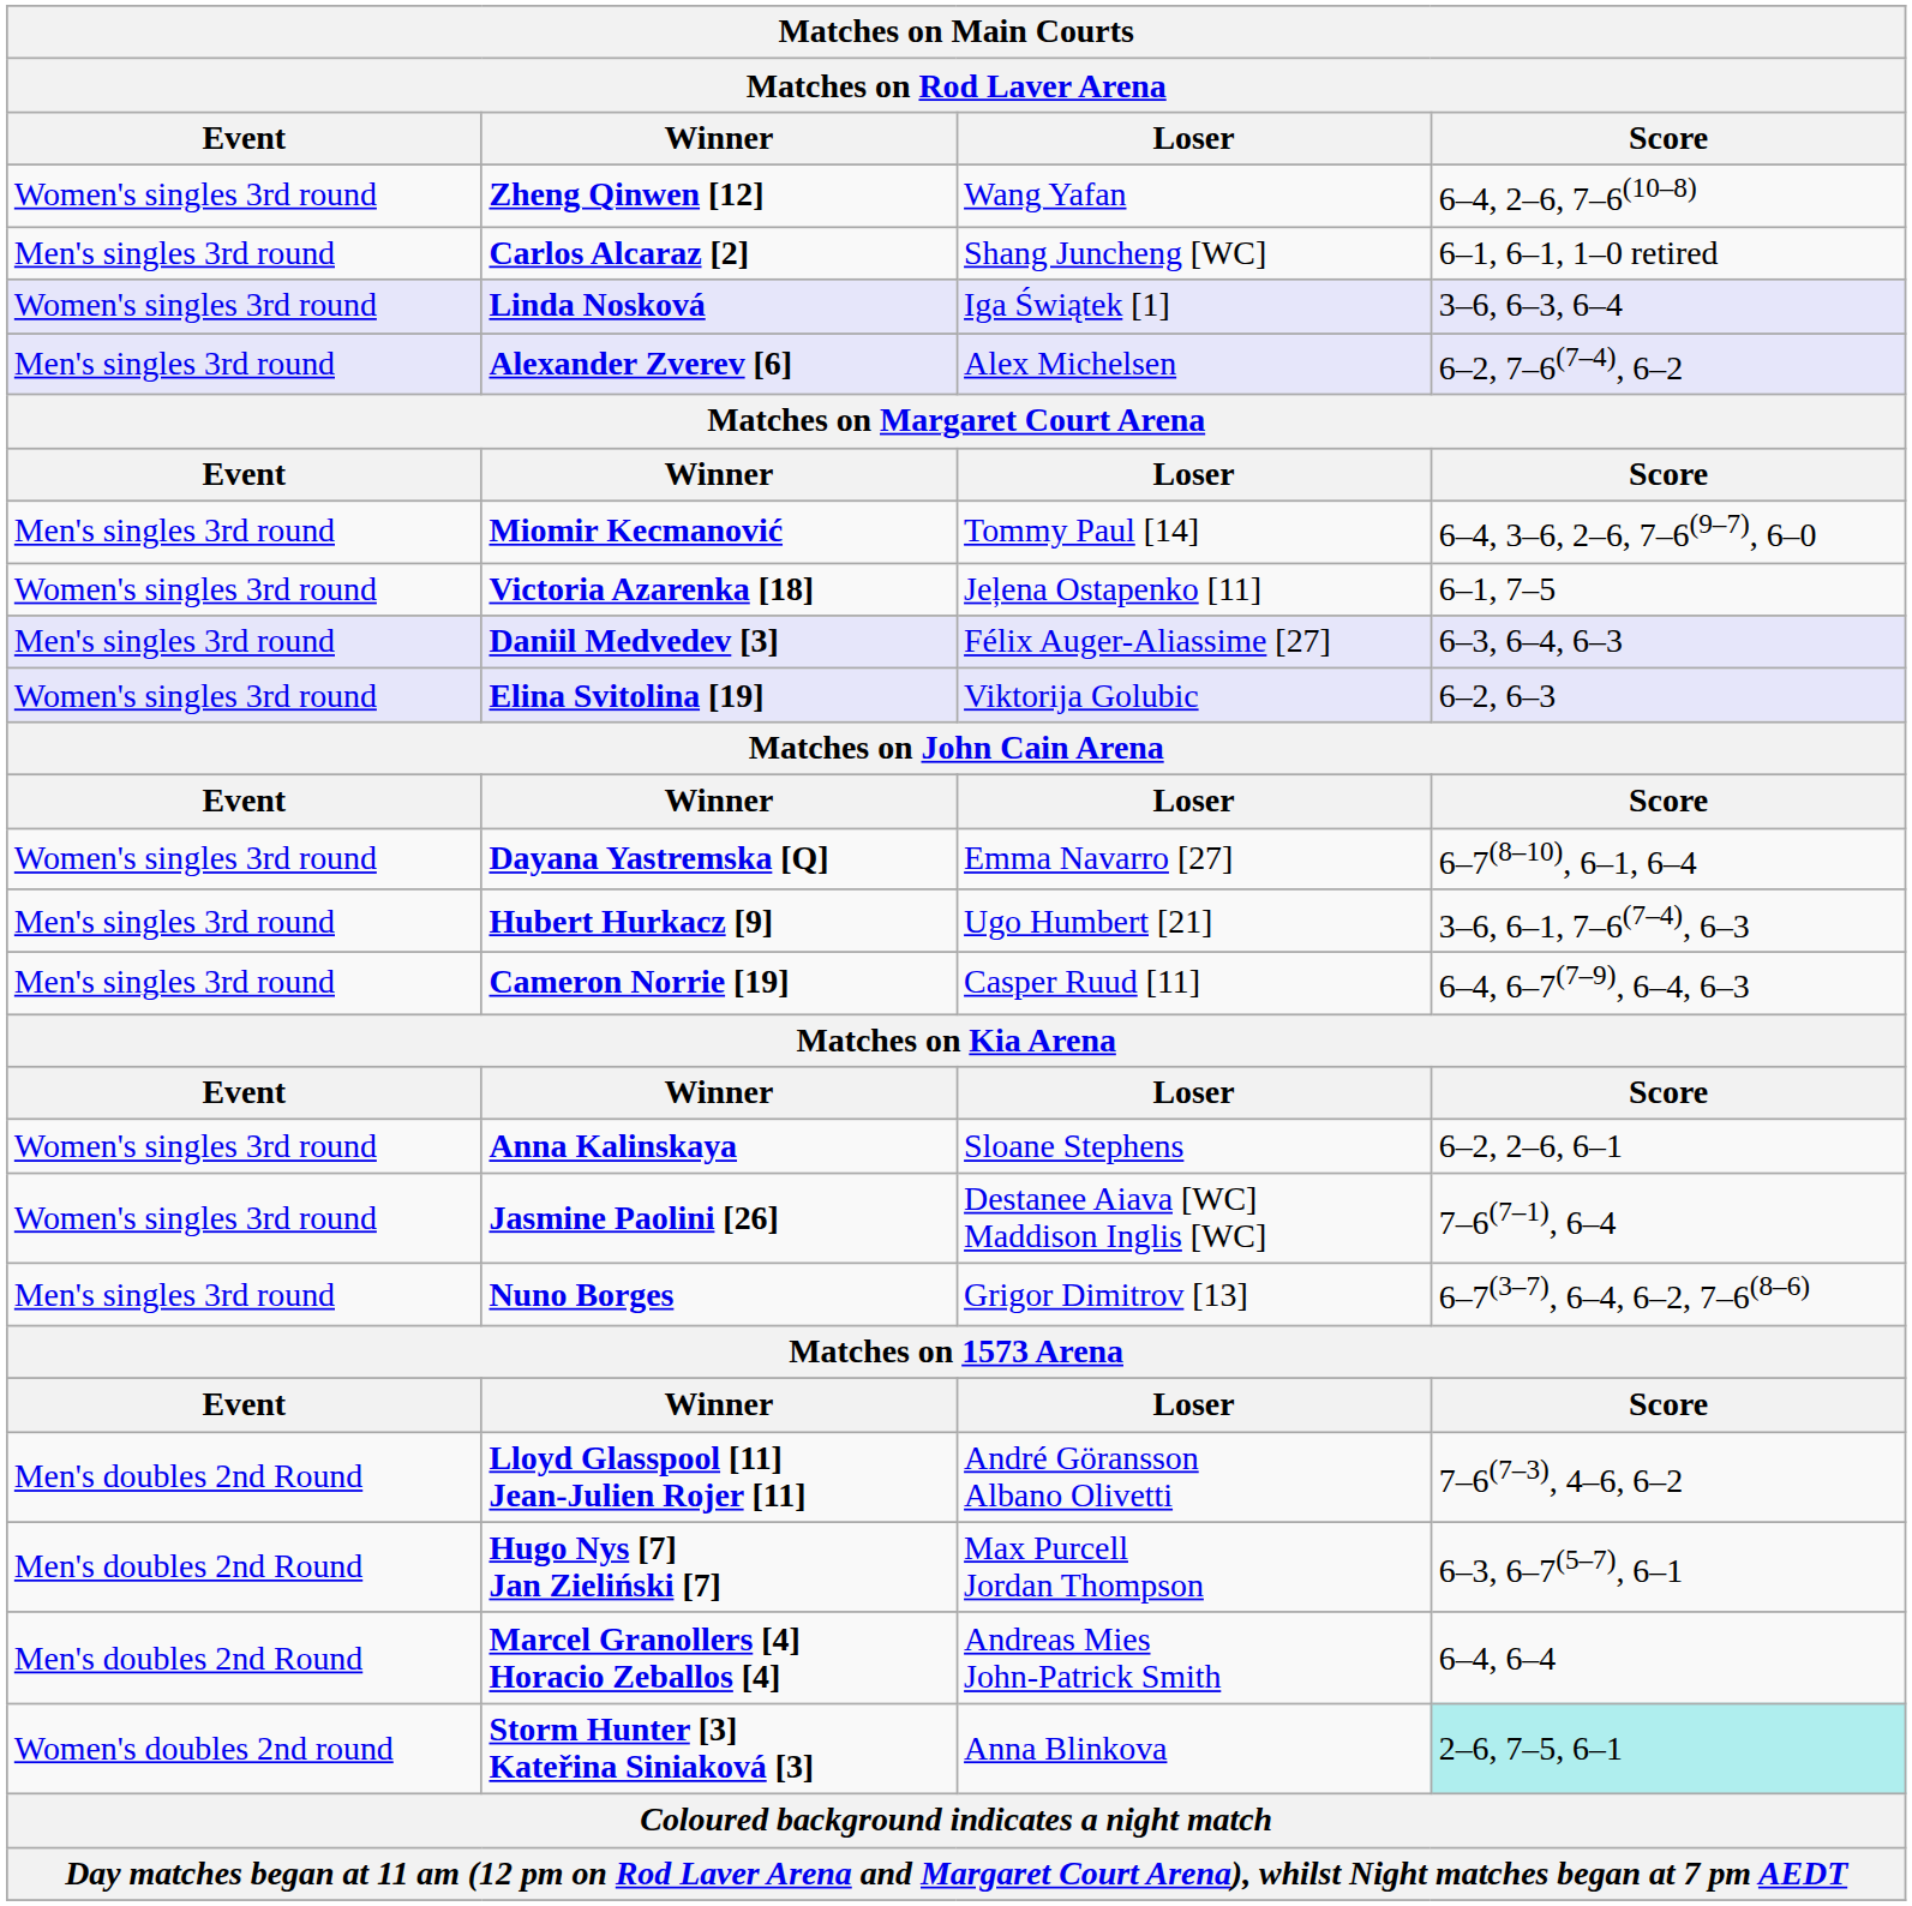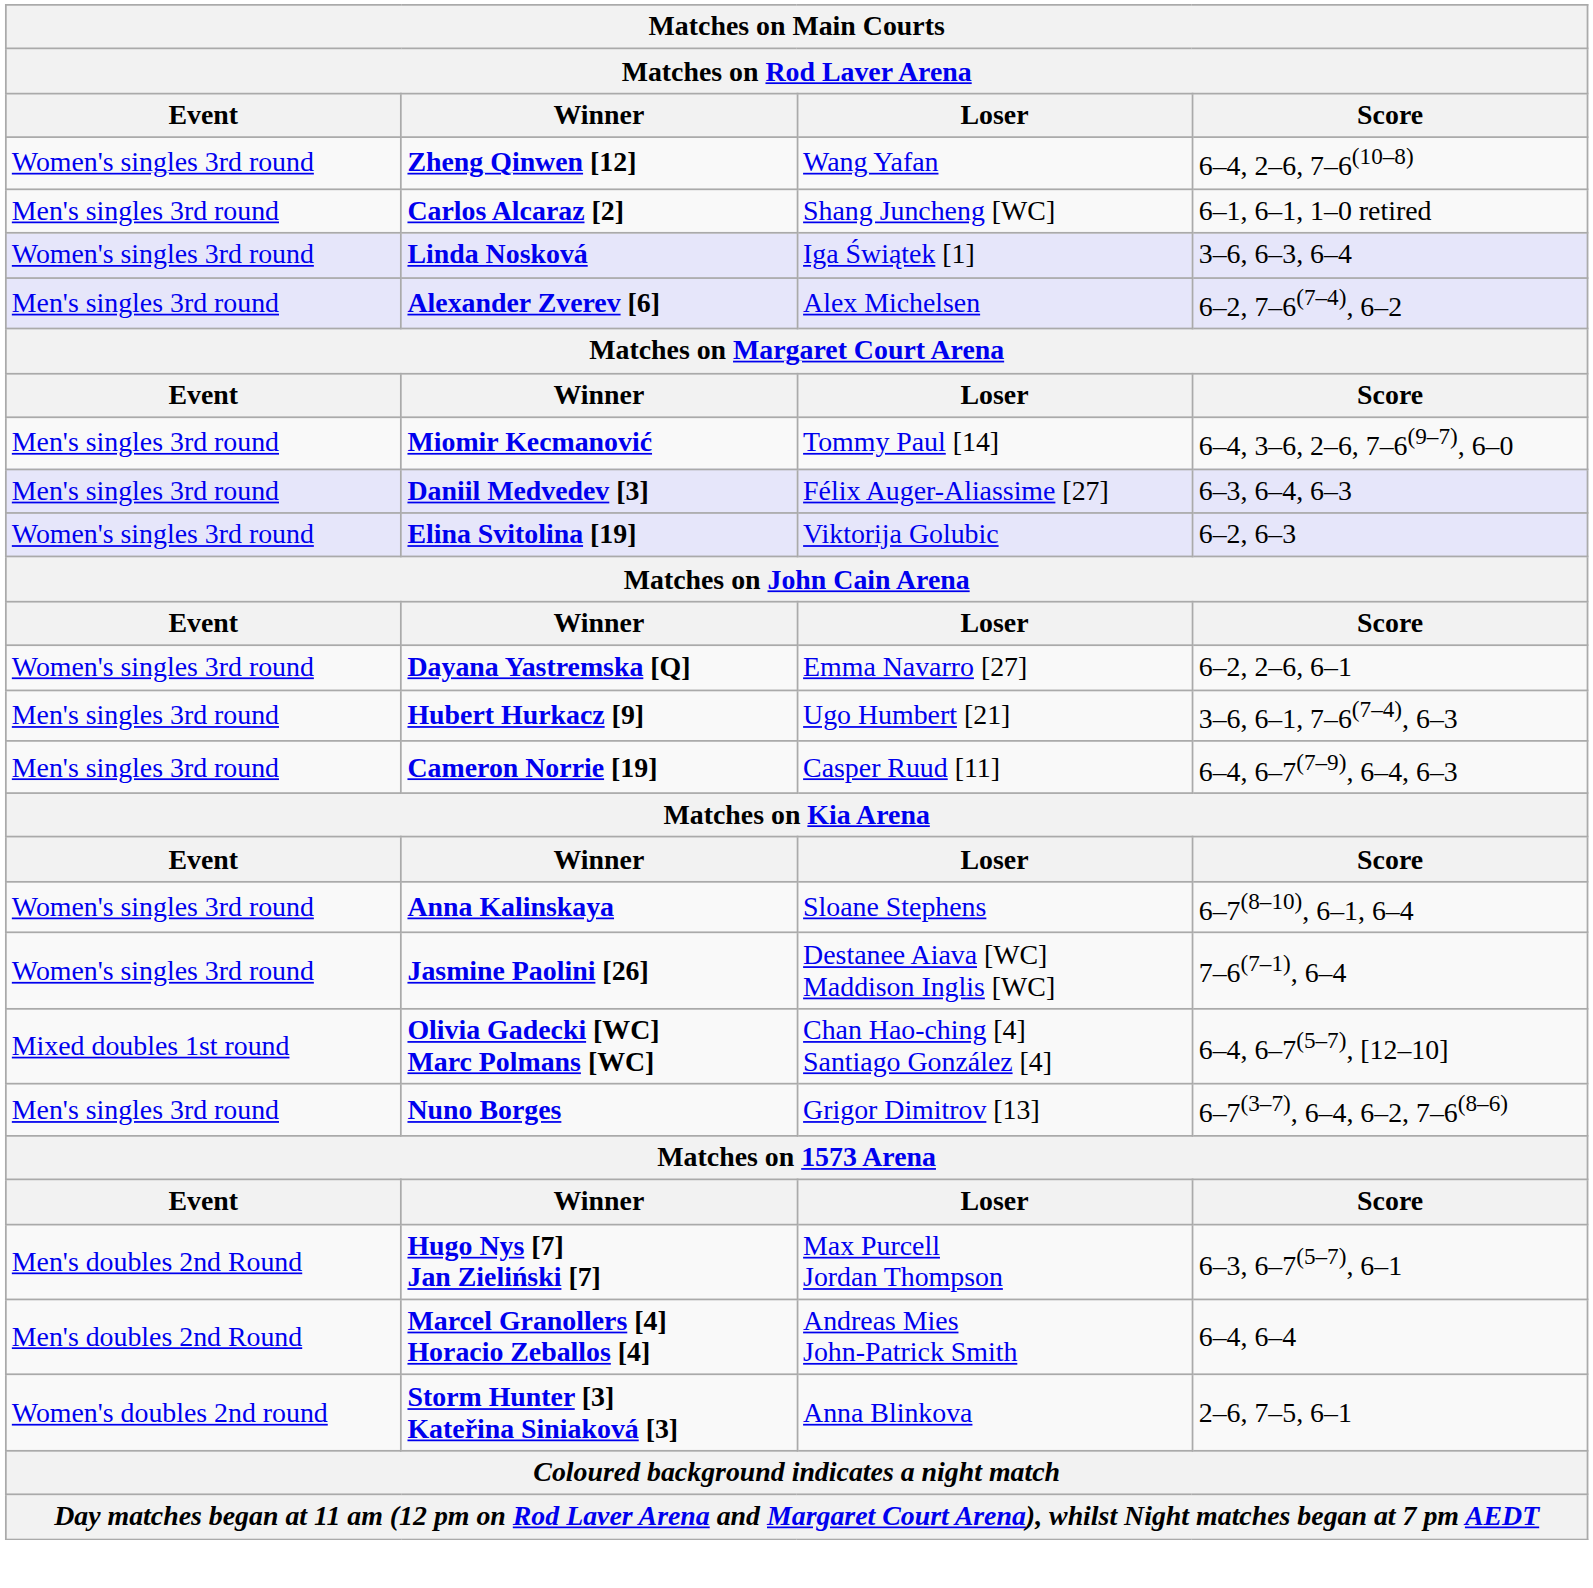 <table class="wikitable collapsible uncollapsed" style="margin:auto;">
 <tr>
 <th colspan=4><strong>Matches on Main Courts</strong></th>
 </tr>
 <tr>
 <th colspan=4><strong>Matches on <a href='#'>Rod Laver Arena</a></strong></th>
 </tr>
 <tr>
 <th style="width:220px;">Event</th>
 <th style="width:220px;">Winner</th>
 <th style="width:220px;">Loser</th>
 <th style="width:220px;">Score</th>
 </tr>
 <tr>
 <td><a href='#'>Women's singles 3rd round</a></td>
 <td><strong> <a href='#'>Zheng Qinwen</a> [12]</strong></td>
 <td> <a href='#'>Wang Yafan</a></td>
 <td>6–4, 2–6, 7–6<sup>(10–8)</sup></td>
 </tr>
 <tr>
 <td><a href='#'>Men's singles 3rd round</a></td>
 <td><strong> <a href='#'>Carlos Alcaraz</a> [2]</strong></td>
 <td> <a href='#'>Shang Juncheng</a> [WC]</td>
 <td>6–1, 6–1, 1–0 retired</td>
 </tr>
 <tr bgcolor=lavender>
 <td><a href='#'>Women's singles 3rd round</a></td>
 <td><strong> <a href='#'>Linda Nosková</a></strong></td>
 <td> <a href='#'>Iga Świątek</a> [1]</td>
 <td>3–6, 6–3, 6–4</td>
 </tr>
 <tr bgcolor=lavender>
 <td><a href='#'>Men's singles 3rd round</a></td>
 <td><strong> <a href='#'>Alexander Zverev</a> [6]</strong></td>
 <td> <a href='#'>Alex Michelsen</a></td>
 <td>6–2, 7–6<sup>(7–4)</sup>, 6–2</td>
 </tr>
 <tr>
 <th colspan=4><strong>Matches on <a href='#'>Margaret Court Arena</a></strong></th>
 </tr>
 <tr>
 <th style="width:220px;">Event</th>
 <th style="width:220px;">Winner</th>
 <th style="width:220px;">Loser</th>
 <th style="width:220px;">Score</th>
 </tr>
 <tr>
 <td><a href='#'>Men's singles 3rd round</a></td>
 <td><strong> <a href='#'>Miomir Kecmanović</a></strong></td>
 <td> <a href='#'>Tommy Paul</a> [14]</td>
 <td>6–4, 3–6, 2–6, 7–6<sup>(9–7)</sup>, 6–0</td>
 </tr>
-<tr>
-<td><a href='#'>Women's singles 3rd round</a></td>
-<td><strong> <a href='#'>Victoria Azarenka</a> [18]</strong></td>
-<td> <a href='#'>Jeļena Ostapenko</a> [11]</td>
-<td>6–1, 7–5</td>
-</tr>
 <tr bgcolor=lavender>
 <td><a href='#'>Men's singles 3rd round</a></td>
 <td><strong> <a href='#'>Daniil Medvedev</a> [3]</strong></td>
 <td> <a href='#'>Félix Auger-Aliassime</a> [27]</td>
 <td>6–3, 6–4, 6–3</td>
 </tr>
 <tr bgcolor=lavender>
 <td><a href='#'>Women's singles 3rd round</a></td>
 <td><strong> <a href='#'>Elina Svitolina</a> [19]</strong></td>
 <td> <a href='#'>Viktorija Golubic</a></td>
 <td>6–2, 6–3</td>
 </tr>
 <tr>
 <th colspan=4><strong>Matches on <a href='#'>John Cain Arena</a></strong></th>
 </tr>
 <tr>
 <th style="width:220px;">Event</th>
 <th style="width:220px;">Winner</th>
 <th style="width:220px;">Loser</th>
 <th style="width:220px;">Score</th>
 </tr>
 <tr>
 <td><a href='#'>Women's singles 3rd round</a></td>
 <td><strong> <a href='#'>Dayana Yastremska</a> [Q]</strong></td>
 <td> <a href='#'>Emma Navarro</a> [27]</td>
-<td>6–7<sup>(8–10)</sup>, 6–1, 6–4</td>
+<td>6–2, 2–6, 6–1</td>
 </tr>
 <tr>
 <td><a href='#'>Men's singles 3rd round</a></td>
 <td><strong> <a href='#'>Hubert Hurkacz</a> [9]</strong></td>
 <td> <a href='#'>Ugo Humbert</a> [21]</td>
 <td>3–6, 6–1, 7–6<sup>(7–4)</sup>, 6–3</td>
 </tr>
 <tr>
 <td><a href='#'>Men's singles 3rd round</a></td>
 <td><strong> <a href='#'>Cameron Norrie</a> [19] </strong></td>
 <td> <a href='#'>Casper Ruud</a> [11]</td>
 <td>6–4, 6–7<sup>(7–9)</sup>, 6–4, 6–3</td>
 </tr>
 <tr>
 <th colspan=4><strong>Matches on <a href='#'>Kia Arena</a></strong></th>
 </tr>
 <tr>
 <th style="width:220px;">Event</th>
 <th style="width:220px;">Winner</th>
 <th style="width:220px;">Loser</th>
 <th style="width:220px;">Score</th>
 </tr>
 <tr>
 <td><a href='#'>Women's singles 3rd round</a></td>
 <td><strong> <a href='#'>Anna Kalinskaya</a></strong></td>
 <td> <a href='#'>Sloane Stephens</a></td>
-<td>6–2, 2–6, 6–1</td>
+<td>6–7<sup>(8–10)</sup>, 6–1, 6–4</td>
 </tr>
 <tr>
 <td><a href='#'>Women's singles 3rd round</a></td>
 <td><strong> <a href='#'>Jasmine Paolini</a> [26]</strong></td>
 <td> <a href='#'>Destanee Aiava</a> [WC] <br>  <a href='#'>Maddison Inglis</a> [WC]</td>
 <td>7–6<sup>(7–1)</sup>, 6–4</td>
+</tr>
+<tr>
+<td><a href='#'>Mixed doubles 1st round</a></td>
+<td><strong> <a href='#'>Olivia Gadecki</a> [WC]<br> <a href='#'>Marc Polmans</a> [WC]</strong></td>
+<td> <a href='#'>Chan Hao-ching</a> [4]<br> <a href='#'>Santiago González</a> [4]</td>
+<td>6–4, 6–7<sup>(5–7)</sup>, [12–10]</td>
 </tr>
 <tr>
 <td><a href='#'>Men's singles 3rd round</a></td>
 <td><strong> <a href='#'>Nuno Borges</a></strong></td>
 <td> <a href='#'>Grigor Dimitrov</a> [13]</td>
 <td>6–7<sup>(3–7)</sup>, 6–4, 6–2, 7–6<sup>(8–6)</sup></td>
 </tr>
 <tr>
 <th colspan=4><strong>Matches on <a href='#'>1573 Arena</a></strong></th>
 </tr>
 <tr>
 <th style="width:220px;">Event</th>
 <th style="width:220px;">Winner</th>
 <th style="width:220px;">Loser</th>
 <th style="width:220px;">Score</th>
 </tr>
 <tr>
 <td><a href='#'>Men's doubles 2nd Round</a></td>
-<td><strong> <a href='#'>Lloyd Glasspool</a> [11] <br> <a href='#'>Jean-Julien Rojer</a> [11]</strong></td>
-<td> <a href='#'>André Göransson</a><br> <a href='#'>Albano Olivetti</a></td>
-<td>7–6<sup>(7–3)</sup>, 4–6, 6–2</td>
-</tr>
-<tr>
-<td><a href='#'>Men's doubles 2nd Round</a></td>
 <td><strong> <a href='#'>Hugo Nys</a> [7]<br> <a href='#'>Jan Zieliński</a> [7]</strong></td>
 <td> <a href='#'>Max Purcell</a><br> <a href='#'>Jordan Thompson</a></td>
 <td>6–3, 6–7<sup>(5–7)</sup>, 6–1</td>
 </tr>
 <tr>
 <td><a href='#'>Men's doubles 2nd Round</a></td>
 <td><strong> <a href='#'>Marcel Granollers</a> [4]<br> <a href='#'>Horacio Zeballos</a> [4]</strong></td>
 <td> <a href='#'>Andreas Mies</a><br> <a href='#'>John-Patrick Smith</a></td>
 <td>6–4, 6–4</td>
 </tr>
 <tr>
 <td><a href='#'>Women's doubles 2nd round</a></td>
 <td><strong> <a href='#'>Storm Hunter</a> [3] <br>  <a href='#'>Kateřina Siniaková</a> [3]</strong></td>
 <td> <a href='#'>Anna Blinkova</a></td>
-<td style="background: paleturquoise;">2–6, 7–5, 6–1</td>
+<td>2–6, 7–5, 6–1</td>
 </tr>
 <tr>
 <th colspan=4><em>Coloured background indicates a night match</em></th>
 </tr>
 <tr>
 <th colspan=4><em>Day matches began at 11 am (12 pm on <a href='#'>Rod Laver Arena</a> and <a href='#'>Margaret Court Arena</a>), whilst Night matches began at 7 pm <a href='#'>AEDT</a></em></th>
 </tr>
 </table>
